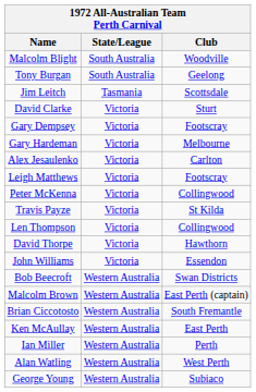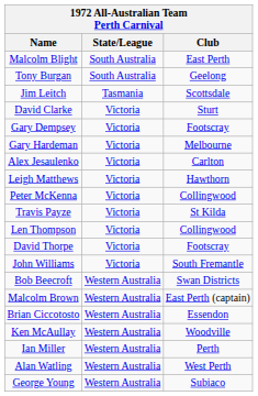 <table class="wikitable" style="text-align: center">
 <tr>
 <th colspan="10">1972 All-Australian Team<br><a href='#'>Perth Carnival</a></th>
 </tr>
 <tr>
 <th>Name</th>
 <th>State/League</th>
 <th>Club</th>
 </tr>
 <tr>
 <td><a href='#'>Malcolm Blight</a></td>
 <td><a href='#'>South Australia</a></td>
-<td><a href='#'>Woodville</a></td>
+<td><a href='#'>East Perth</a></td>
 </tr>
 <tr>
 <td><a href='#'>Tony Burgan</a></td>
 <td><a href='#'>South Australia</a></td>
 <td><a href='#'>Geelong</a></td>
 </tr>
 <tr>
 <td><a href='#'>Jim Leitch</a></td>
 <td><a href='#'>Tasmania</a></td>
 <td><a href='#'>Scottsdale</a></td>
 </tr>
 <tr>
 <td><a href='#'>David Clarke</a></td>
 <td><a href='#'>Victoria</a></td>
 <td><a href='#'>Sturt</a></td>
 </tr>
 <tr>
 <td><a href='#'>Gary Dempsey</a></td>
 <td><a href='#'>Victoria</a></td>
 <td><a href='#'>Footscray</a></td>
 </tr>
 <tr>
 <td><a href='#'>Gary Hardeman</a></td>
 <td><a href='#'>Victoria</a></td>
 <td><a href='#'>Melbourne</a></td>
 </tr>
 <tr>
 <td><a href='#'>Alex Jesaulenko</a></td>
 <td><a href='#'>Victoria</a></td>
 <td><a href='#'>Carlton</a></td>
 </tr>
 <tr>
 <td><a href='#'>Leigh Matthews</a></td>
 <td><a href='#'>Victoria</a></td>
-<td><a href='#'>Footscray</a></td>
+<td><a href='#'>Hawthorn</a></td>
 </tr>
 <tr>
 <td><a href='#'>Peter McKenna</a></td>
 <td><a href='#'>Victoria</a></td>
 <td><a href='#'>Collingwood</a></td>
 </tr>
 <tr>
 <td><a href='#'>Travis Payze</a></td>
 <td><a href='#'>Victoria</a></td>
 <td><a href='#'>St Kilda</a></td>
 </tr>
 <tr>
 <td><a href='#'>Len Thompson</a></td>
 <td><a href='#'>Victoria</a></td>
 <td><a href='#'>Collingwood</a></td>
 </tr>
 <tr>
 <td><a href='#'>David Thorpe</a></td>
 <td><a href='#'>Victoria</a></td>
-<td><a href='#'>Hawthorn</a></td>
+<td><a href='#'>Footscray</a></td>
 </tr>
 <tr>
 <td><a href='#'>John Williams</a></td>
 <td><a href='#'>Victoria</a></td>
-<td><a href='#'>Essendon</a></td>
+<td><a href='#'>South Fremantle</a></td>
 </tr>
 <tr>
 <td><a href='#'>Bob Beecroft</a></td>
 <td><a href='#'>Western Australia</a></td>
 <td><a href='#'>Swan Districts</a></td>
 </tr>
 <tr>
 <td><a href='#'>Malcolm Brown</a></td>
 <td><a href='#'>Western Australia</a></td>
 <td><a href='#'>East Perth</a> (captain)</td>
 </tr>
 <tr>
 <td><a href='#'>Brian Ciccotosto</a></td>
 <td><a href='#'>Western Australia</a></td>
-<td><a href='#'>South Fremantle</a></td>
+<td><a href='#'>Essendon</a></td>
 </tr>
 <tr>
 <td><a href='#'>Ken McAullay</a></td>
 <td><a href='#'>Western Australia</a></td>
-<td><a href='#'>East Perth</a></td>
+<td><a href='#'>Woodville</a></td>
 </tr>
 <tr>
 <td><a href='#'>Ian Miller</a></td>
 <td><a href='#'>Western Australia</a></td>
 <td><a href='#'>Perth</a></td>
 </tr>
 <tr>
 <td><a href='#'>Alan Watling</a></td>
 <td><a href='#'>Western Australia</a></td>
 <td><a href='#'>West Perth</a></td>
 </tr>
 <tr>
 <td><a href='#'>George Young</a></td>
 <td><a href='#'>Western Australia</a></td>
 <td><a href='#'>Subiaco</a></td>
 </tr>
 </table>
